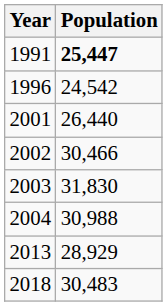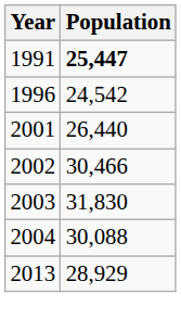 <table class="wikitable">
 <tr>
 <th>Year</th>
 <th>Population</th>
 </tr>
 <tr>
 <td>1991</td>
 <td><strong>25,447</strong></td>
 </tr>
 <tr>
 <td>1996</td>
 <td>24,542</td>
 </tr>
 <tr>
 <td>2001</td>
 <td>26,440</td>
 </tr>
 <tr>
 <td>2002</td>
 <td>30,466</td>
 </tr>
 <tr>
 <td>2003</td>
 <td>31,830</td>
 </tr>
 <tr>
 <td>2004</td>
-<td>30,988</td>
+<td>30,088</td>
 </tr>
 <tr>
 <td>2013</td>
 <td>28,929</td>
 </tr>
-<tr>
-<td>2018</td>
-<td>30,483</td>
-</tr>
 </table>
